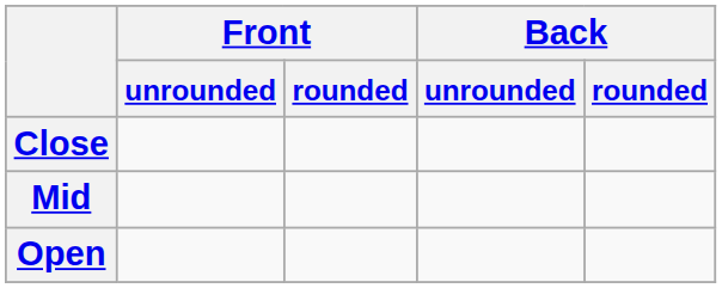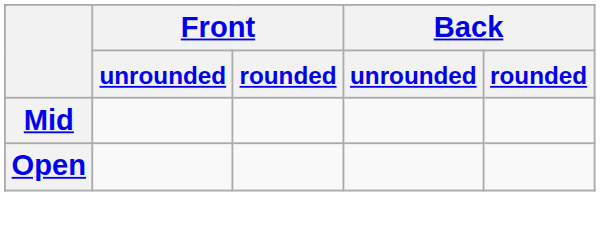 <table class="wikitable" style="text-align: center">
 <tr>
 <th rowspan="2"></th>
 <th colspan="2"><a href='#'>Front</a></th>
 <th colspan="2"><a href='#'>Back</a></th>
 </tr>
 <tr>
 <th><small><a href='#'>unrounded</a></small></th>
 <th><small><a href='#'>rounded</a></small></th>
 <th><small><a href='#'>unrounded</a></small></th>
 <th><small><a href='#'>rounded</a></small></th>
-</tr>
-<tr>
-<th><a href='#'>Close</a></th>
-<td></td>
-<td></td>
-<td></td>
-<td></td>
 </tr>
 <tr>
 <th><a href='#'>Mid</a></th>
 <td></td>
 <td></td>
 <td></td>
 <td></td>
 </tr>
 <tr>
 <th><a href='#'>Open</a></th>
 <td></td>
 <td></td>
 <td></td>
 <td></td>
 </tr>
 </table>
